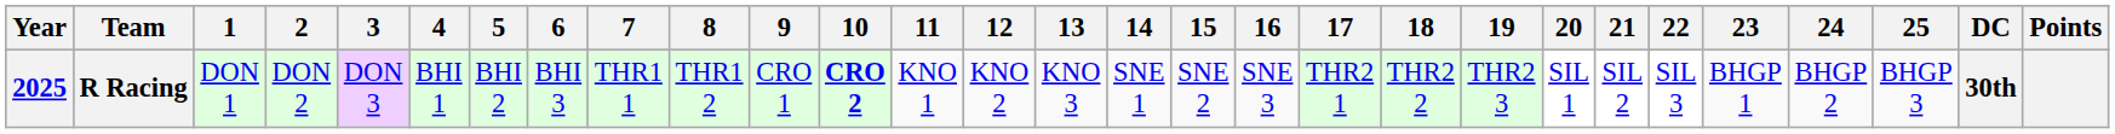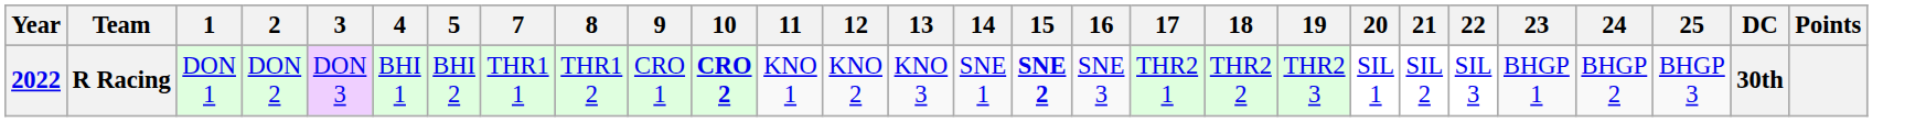 <table class="wikitable" style="text-align:center; font-size:85%">
 <tr>
 <th>Year</th>
 <th>Team</th>
 <th>1</th>
 <th>2</th>
 <th>3</th>
 <th>4</th>
 <th>5</th>
-<th>6</th>
 <th>7</th>
 <th>8</th>
 <th>9</th>
 <th>10</th>
 <th>11</th>
 <th>12</th>
 <th>13</th>
 <th>14</th>
 <th>15</th>
 <th>16</th>
 <th>17</th>
 <th>18</th>
 <th>19</th>
 <th>20</th>
 <th>21</th>
 <th>22</th>
 <th>23</th>
 <th>24</th>
 <th>25</th>
 <th>DC</th>
 <th>Points</th>
 </tr>
 <tr>
-<th><a href='#'>2025</a></th>
+<th><a href='#'>2022</a></th>
 <th nowrap>R Racing</th>
 <td style="background:#DFFFDF;"><a href='#'>DON<br>1</a><br></td>
 <td style="background:#DFFFDF;"><a href='#'>DON<br>2</a><br></td>
 <td style="background:#EFCFFF;"><a href='#'>DON<br>3</a><br></td>
 <td style="background:#DFFFDF;"><a href='#'>BHI<br>1</a><br></td>
 <td style="background:#DFFFDF;"><a href='#'>BHI<br>2</a><br></td>
-<td style="background:#DFFFDF;"><a href='#'>BHI<br>3</a><br></td>
 <td style="background:#DFFFDF;"><a href='#'>THR1<br>1</a><br></td>
 <td style="background:#DFFFDF;"><a href='#'>THR1<br>2</a><br></td>
 <td style="background:#DFFFDF;"><a href='#'>CRO<br>1</a><br></td>
 <td style="background:#DFFFDF;"><strong><a href='#'>CRO<br>2</a><br></strong></td>
 <td><a href='#'>KNO<br>1</a></td>
 <td><a href='#'>KNO<br>2</a></td>
 <td><a href='#'>KNO<br>3</a></td>
 <td><a href='#'>SNE<br>1</a></td>
-<td><a href='#'>SNE<br>2</a></td>
+<td><strong><a href='#'>SNE<br>2</a></strong></td>
 <td><a href='#'>SNE<br>3</a></td>
 <td style="background:#DFFFDF;"><a href='#'>THR2<br>1</a><br></td>
 <td style="background:#DFFFDF;"><a href='#'>THR2<br>2</a><br></td>
 <td style="background:#DFFFDF;"><a href='#'>THR2<br>3</a><br></td>
 <td style="background:#FFFFFF;"><a href='#'>SIL<br>1</a><br></td>
 <td style="background:#FFFFFF;"><a href='#'>SIL<br>2</a><br></td>
 <td style="background:#FFFFFF;"><a href='#'>SIL<br>3</a><br></td>
 <td><a href='#'>BHGP<br>1</a></td>
 <td><a href='#'>BHGP<br>2</a></td>
 <td><a href='#'>BHGP<br>3</a></td>
 <th>30th</th>
 <th></th>
 </tr>
 </table>
